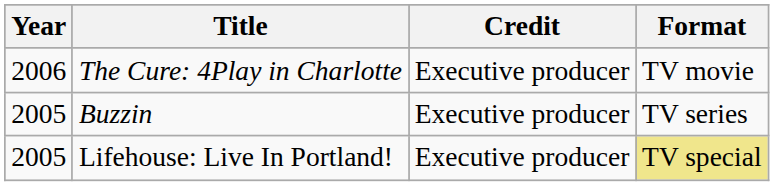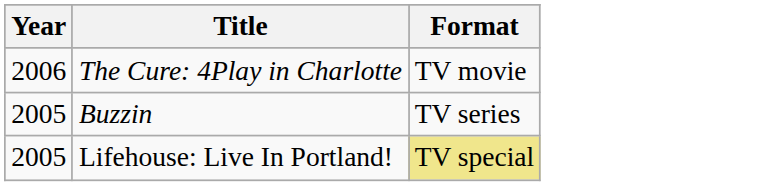 <table class="wikitable">
 <tr>
 <th>Year</th>
 <th>Title</th>
-<th>Credit</th>
 <th>Format</th>
 </tr>
 <tr>
 <td>2006</td>
 <td><em>The Cure: 4Play in Charlotte</em></td>
-<td>Executive producer</td>
 <td>TV movie</td>
 </tr>
 <tr>
 <td>2005</td>
 <td><em>Buzzin<strong></td>
-<td>Executive producer</td>
 <td>TV series</td>
 </tr>
 <tr>
 <td>2005</td>
 <td></em>Lifehouse: Live In Portland!<em></td>
-<td>Executive producer</td>
 <td style="background: khaki;">TV special</td>
 </tr>
 </table>
